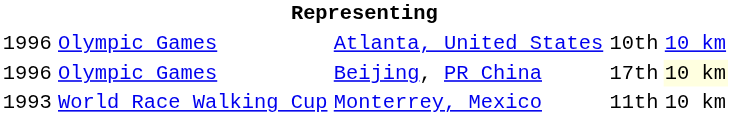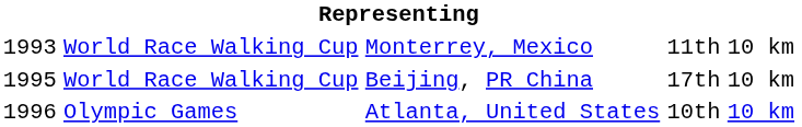 <table>
 <tr>
 <th colspan="5">Representing </th>
+</tr>
+<tr>
+<td>1993</td>
+<td><a href='#'>World Race Walking Cup</a></td>
+<td><a href='#'>Monterrey, Mexico</a></td>
+<td>11th</td>
+<td>10 km</td>
+</tr>
+<tr>
+<td>1995</td>
+<td><a href='#'>World Race Walking Cup</a></td>
+<td><a href='#'>Beijing</a>, <a href='#'>PR China</a></td>
+<td>17th</td>
+<td>10 km</td>
 </tr>
 <tr>
 <td>1996</td>
 <td><a href='#'>Olympic Games</a></td>
 <td><a href='#'>Atlanta, United States</a></td>
 <td>10th</td>
 <td><a href='#'>10 km</a></td>
 </tr>
-<tr>
-<td>1996</td>
-<td><a href='#'>Olympic Games</a></td>
-<td><a href='#'>Beijing</a>, <a href='#'>PR China</a></td>
-<td>17th</td>
-<td style="background: lightyellow;">10 km</td>
-</tr>
-<tr>
-<td>1993</td>
-<td><a href='#'>World Race Walking Cup</a></td>
-<td><a href='#'>Monterrey, Mexico</a></td>
-<td>11th</td>
-<td>10 km</td>
-</tr>
 </table>
